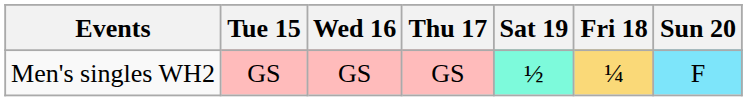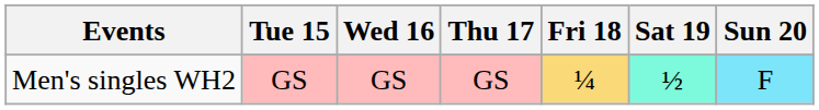 <table class="wikitable" style="margin:0.5em auto; font-size:90%; line-height:1.25em; text-align:center">
 <tr>
 <th>Events</th>
 <th>Tue 15</th>
 <th>Wed 16</th>
 <th>Thu 17</th>
+<th>Fri 18</th>
 <th>Sat 19</th>
-<th>Fri 18</th>
 <th>Sun 20</th>
 </tr>
 <tr>
 <td align="left">Men's singles WH2</td>
 <td bgcolor="#FFBBBB">GS</td>
 <td bgcolor="#FFBBBB">GS</td>
 <td bgcolor="#FFBBBB">GS</td>
+<td bgcolor="#FAD978">¼</td>
 <td bgcolor="#7DFADB">½</td>
-<td bgcolor="#FAD978">¼</td>
 <td bgcolor="#7DE5FA">F</td>
 </tr>
 </table>
